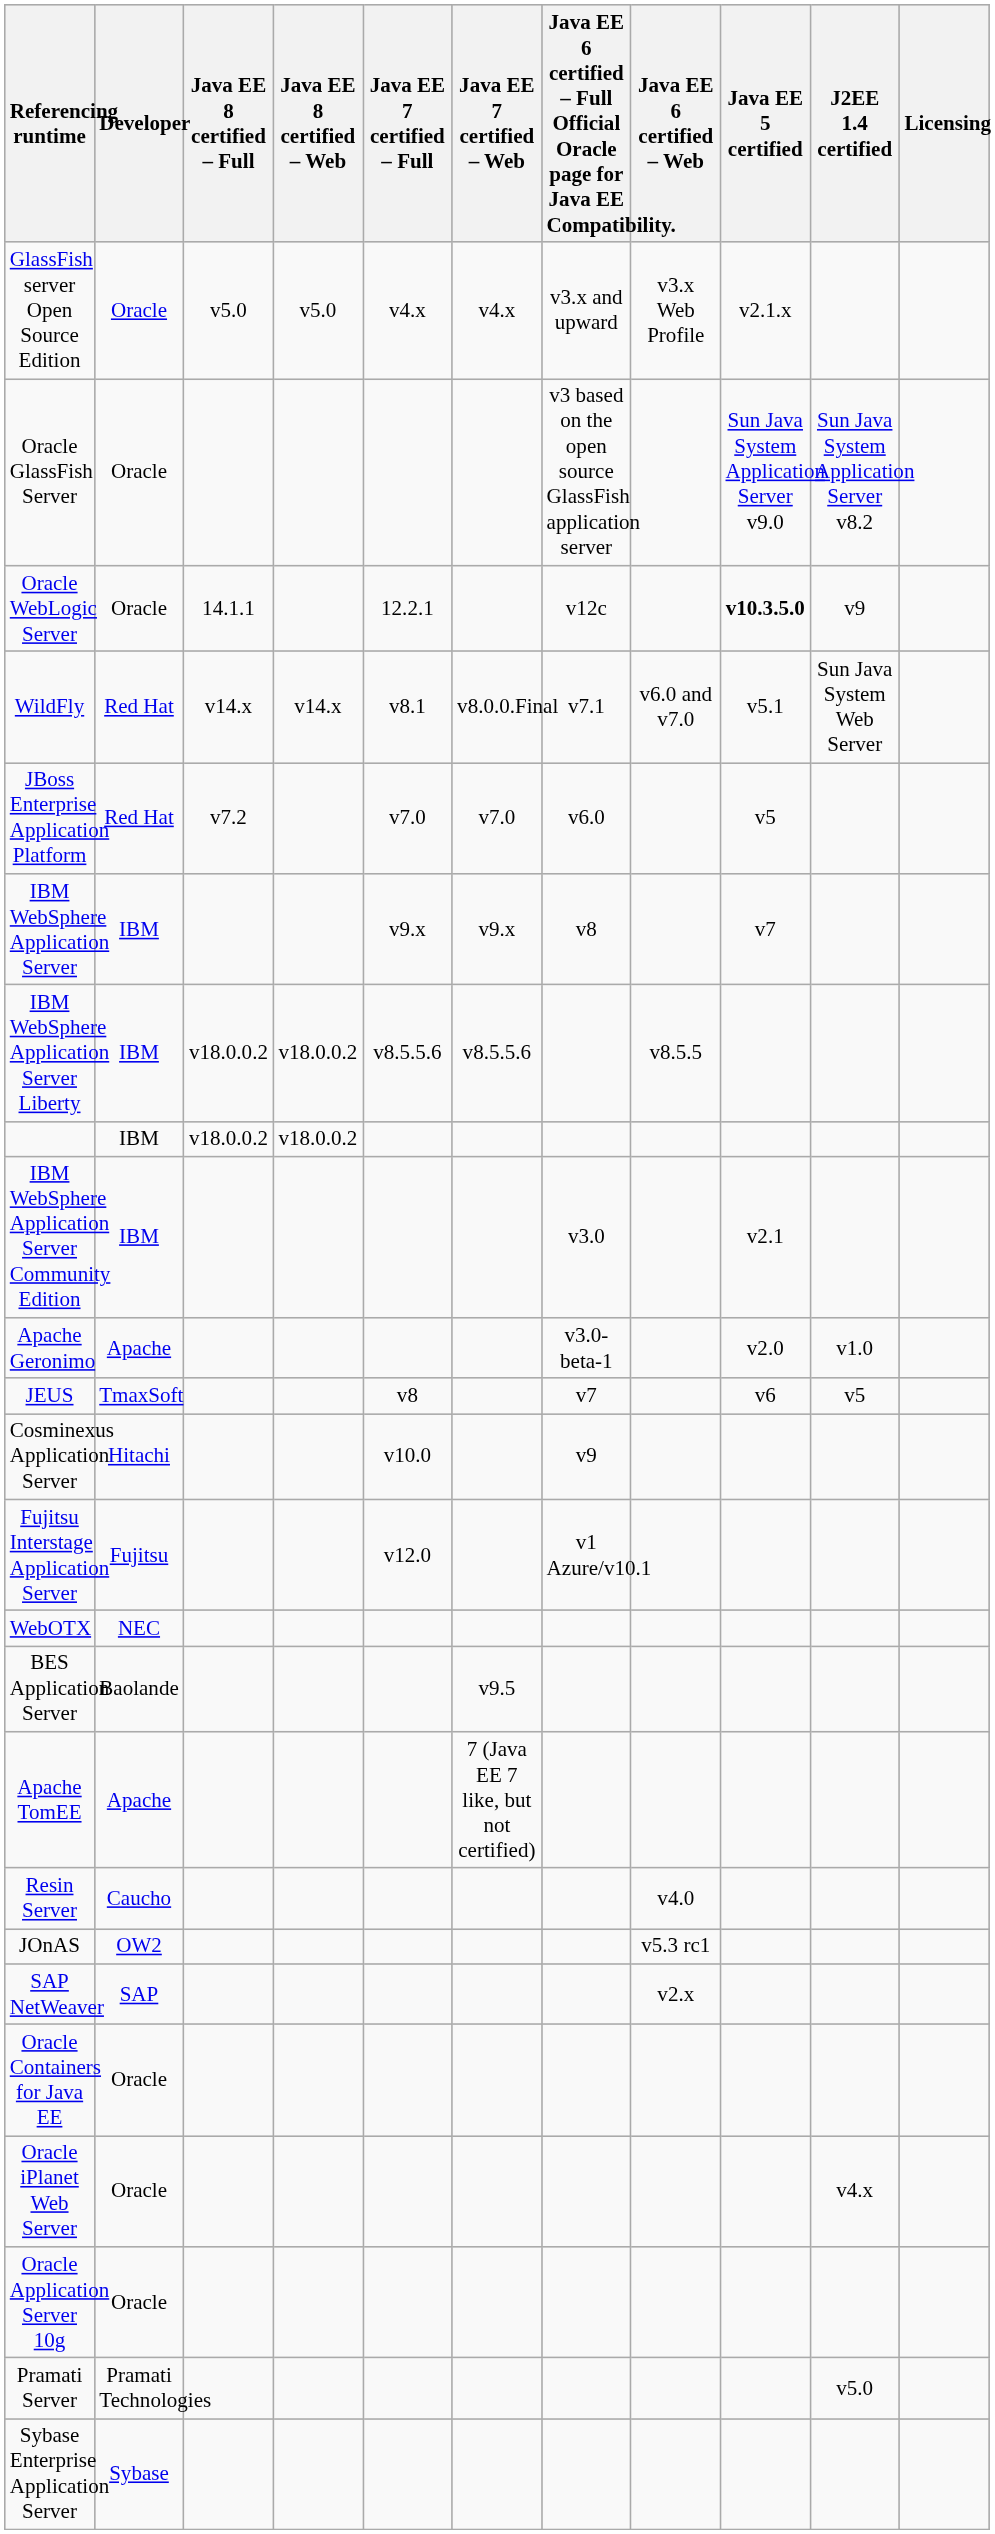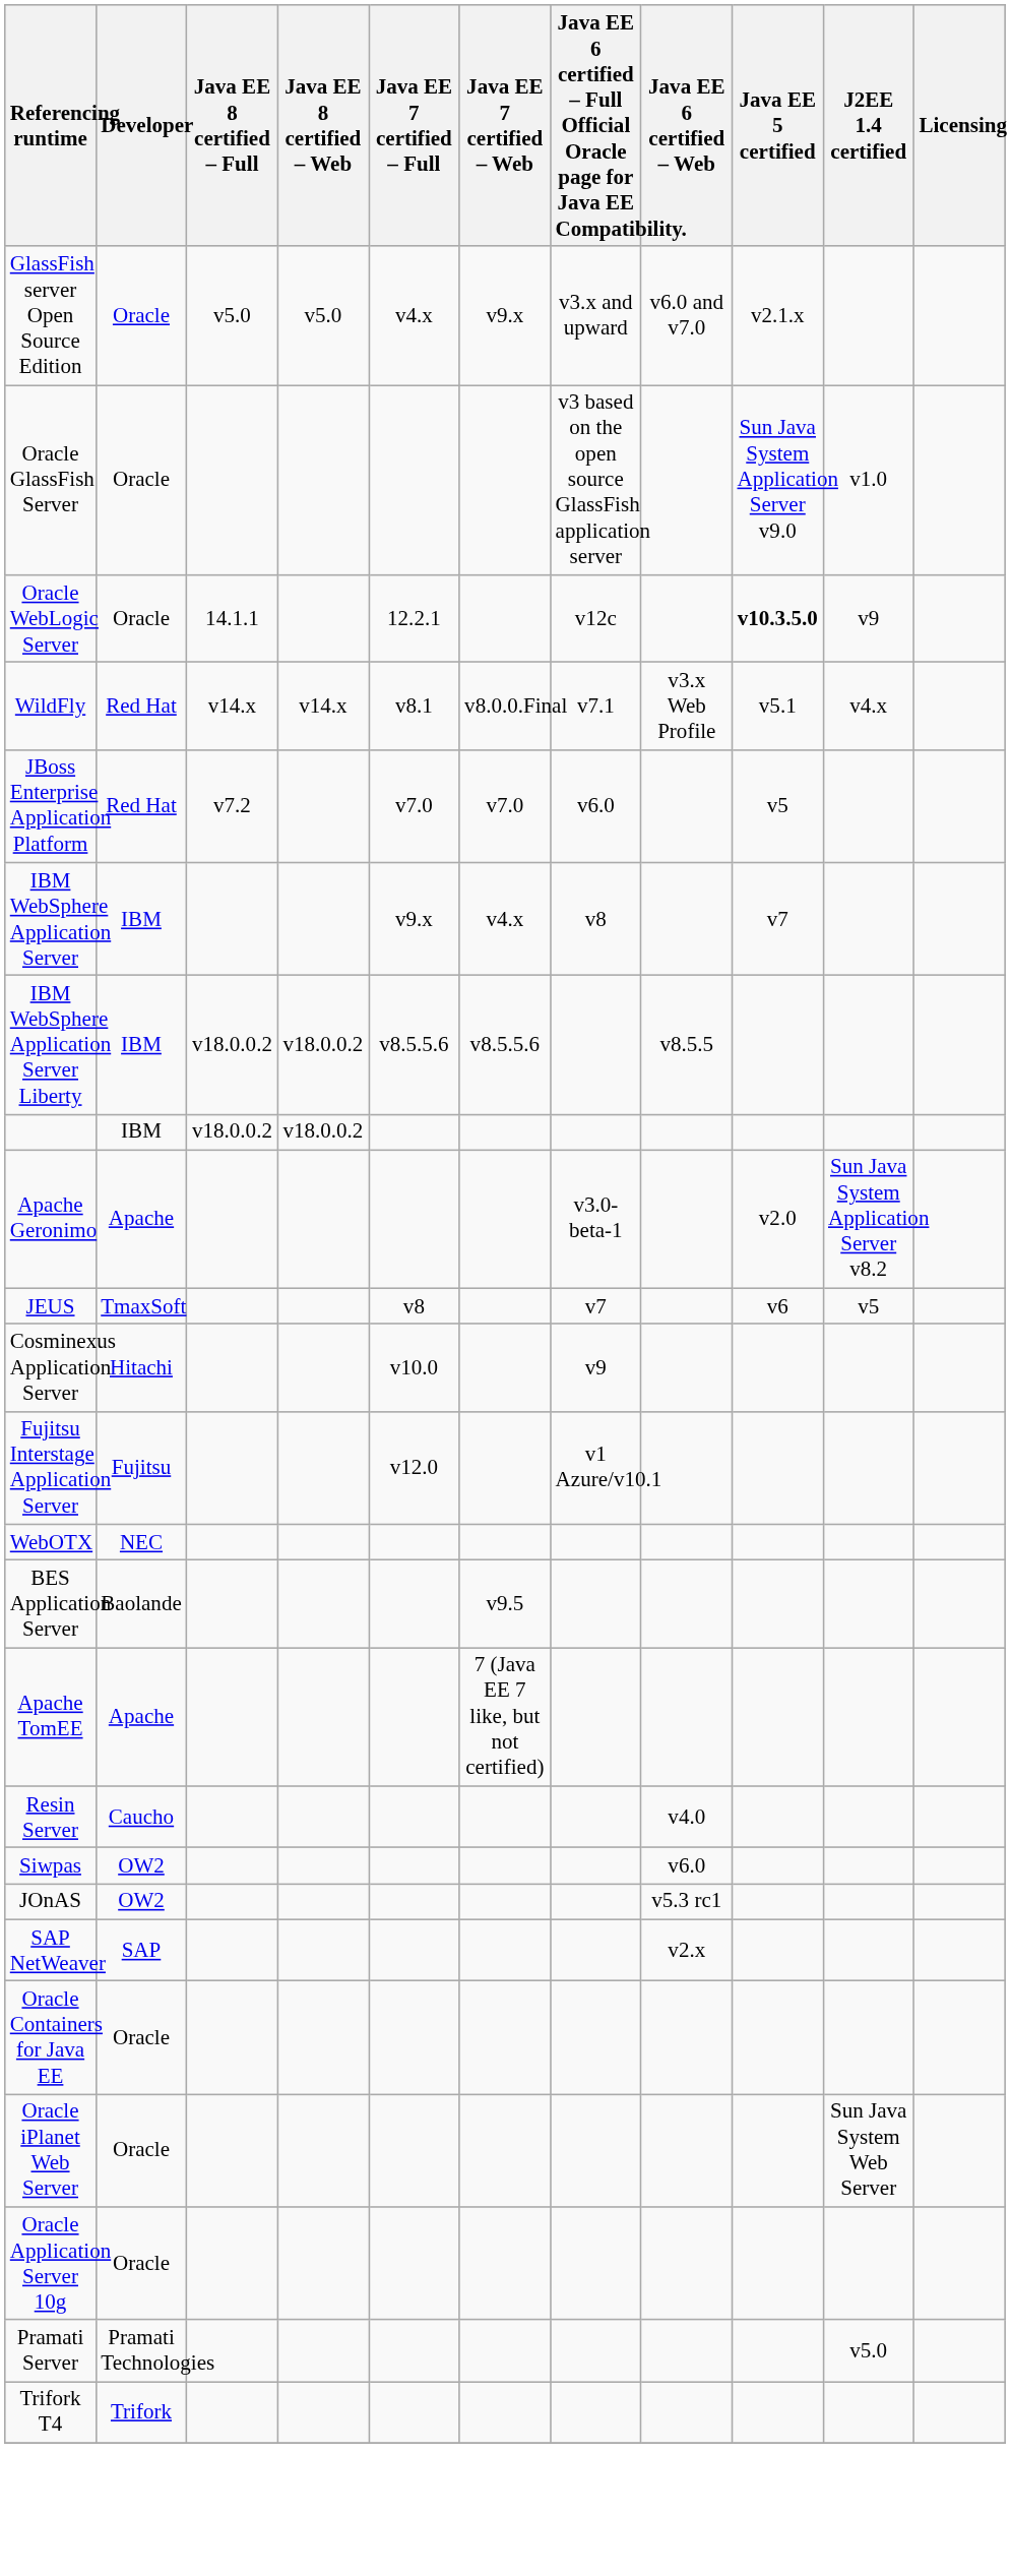 <table class="wikitable sortable" style="width: 100%; text-align: center; font-size: smaller; table-layout: fixed;">
 <tr>
 <th>Referencing runtime</th>
 <th>Developer</th>
 <th>Java EE 8 certified – Full</th>
 <th>Java EE 8 certified – Web</th>
 <th>Java EE 7 certified – Full</th>
 <th>Java EE 7 certified – Web</th>
 <th>Java EE 6 certified – Full<br> Official Oracle page for Java EE Compatibility.</th>
 <th>Java EE 6 certified – Web</th>
 <th>Java EE 5 certified</th>
 <th>J2EE 1.4 certified</th>
 <th>Licensing</th>
 </tr>
 <tr>
 <td><a href='#'>GlassFish</a> server Open Source Edition</td>
 <td><a href='#'>Oracle</a></td>
 <td> v5.0</td>
 <td> v5.0</td>
 <td> v4.x</td>
-<td> v4.x</td>
+<td> v9.x</td>
 <td> v3.x and upward</td>
-<td> v3.x Web Profile</td>
+<td> v6.0 and v7.0</td>
 <td> v2.1.x</td>
 <td></td>
 <td></td>
 </tr>
 <tr>
 <td>Oracle GlassFish Server</td>
 <td>Oracle</td>
 <td></td>
 <td></td>
 <td></td>
 <td></td>
 <td> v3 based on the open source GlassFish application server</td>
 <td></td>
 <td> <a href='#'>Sun Java System Application Server</a> v9.0</td>
-<td> <a href='#'>Sun Java System Application Server</a> v8.2</td>
+<td> v1.0</td>
 <td></td>
 </tr>
 <tr>
 <td><a href='#'>Oracle WebLogic Server</a></td>
 <td>Oracle</td>
 <td> 14.1.1</td>
 <td></td>
 <td> 12.2.1</td>
 <td></td>
 <td> v12c</td>
 <td></td>
 <td><strong> v10.3.5.0</strong></td>
 <td> v9</td>
 <td></td>
 </tr>
 <tr>
 <td><a href='#'>WildFly</a></td>
 <td><a href='#'>Red Hat</a></td>
 <td> v14.x</td>
 <td> v14.x</td>
 <td> v8.1 </td>
 <td> v8.0.0.Final</td>
 <td> v7.1</td>
-<td> v6.0 and v7.0</td>
+<td> v3.x Web Profile</td>
 <td> v5.1</td>
-<td> Sun Java System Web Server</td>
+<td> v4.x</td>
 <td></td>
 </tr>
 <tr>
 <td><a href='#'>JBoss Enterprise Application Platform</a></td>
 <td><a href='#'>Red Hat</a></td>
 <td> v7.2 </td>
 <td></td>
 <td> v7.0</td>
 <td> v7.0</td>
 <td> v6.0</td>
 <td></td>
 <td> v5</td>
 <td></td>
 <td></td>
 </tr>
 <tr>
 <td><a href='#'>IBM WebSphere Application Server</a></td>
 <td><a href='#'>IBM</a></td>
 <td></td>
 <td></td>
 <td> v9.x</td>
-<td> v9.x</td>
+<td> v4.x</td>
 <td> v8</td>
 <td></td>
 <td> v7</td>
 <td></td>
 <td></td>
 </tr>
 <tr>
 <td><a href='#'>IBM WebSphere Application Server Liberty</a></td>
 <td><a href='#'>IBM</a></td>
 <td> v18.0.0.2</td>
 <td> v18.0.0.2</td>
 <td> v8.5.5.6</td>
 <td> v8.5.5.6</td>
 <td></td>
 <td> v8.5.5</td>
 <td></td>
 <td></td>
 <td></td>
 </tr>
 <tr>
 <td></td>
 <td>IBM</td>
 <td> v18.0.0.2</td>
 <td> v18.0.0.2</td>
 <td></td>
 <td></td>
 <td></td>
 <td></td>
 <td></td>
 <td></td>
 <td></td>
 </tr>
 <tr>
-<td><a href='#'>IBM WebSphere Application Server Community Edition</a></td>
-<td><a href='#'>IBM</a></td>
-<td></td>
-<td></td>
-<td></td>
-<td></td>
-<td> v3.0</td>
-<td></td>
-<td> v2.1</td>
-<td></td>
-<td></td>
-</tr>
-<tr>
 <td><a href='#'>Apache Geronimo</a></td>
 <td><a href='#'>Apache</a></td>
 <td></td>
 <td></td>
 <td></td>
 <td></td>
 <td> v3.0-beta-1</td>
 <td></td>
 <td> v2.0</td>
-<td> v1.0</td>
+<td> <a href='#'>Sun Java System Application Server</a> v8.2</td>
 <td></td>
 </tr>
 <tr>
 <td><a href='#'>JEUS</a></td>
 <td><a href='#'>TmaxSoft</a></td>
 <td></td>
 <td></td>
 <td> v8</td>
 <td></td>
 <td> v7</td>
 <td></td>
 <td> v6</td>
 <td> v5</td>
 <td></td>
 </tr>
 <tr>
 <td>Cosminexus Application Server</td>
 <td><a href='#'>Hitachi</a></td>
 <td></td>
 <td></td>
 <td> v10.0</td>
 <td></td>
 <td> v9</td>
 <td></td>
 <td></td>
 <td></td>
 <td></td>
 </tr>
 <tr>
 <td><a href='#'>Fujitsu Interstage Application Server</a></td>
 <td><a href='#'>Fujitsu</a></td>
 <td></td>
 <td></td>
 <td> v12.0</td>
 <td></td>
 <td> v1 Azure/v10.1</td>
 <td></td>
 <td></td>
 <td></td>
 <td></td>
 </tr>
 <tr>
 <td><a href='#'>WebOTX</a></td>
 <td><a href='#'>NEC</a></td>
 <td></td>
 <td></td>
 <td></td>
 <td></td>
 <td></td>
 <td></td>
 <td></td>
 <td></td>
 <td></td>
 </tr>
 <tr>
 <td>BES Application Server</td>
 <td>Baolande</td>
 <td></td>
 <td></td>
 <td></td>
 <td> v9.5</td>
 <td></td>
 <td></td>
 <td></td>
 <td></td>
 </tr>
 <tr>
 <td><a href='#'>Apache TomEE</a></td>
 <td><a href='#'>Apache</a></td>
 <td></td>
 <td></td>
 <td></td>
 <td> 7 (Java EE 7 like, but not certified)</td>
 <td></td>
 <td></td>
 <td></td>
 <td></td>
 <td></td>
 </tr>
 <tr>
 <td><a href='#'>Resin Server</a></td>
 <td><a href='#'>Caucho</a></td>
 <td></td>
 <td></td>
 <td></td>
 <td></td>
 <td></td>
 <td> v4.0</td>
 <td></td>
 <td></td>
 <td></td>
 </tr>
 <tr>
+<td><a href='#'>Siwpas</a></td>
+<td><a href='#'>OW2</a></td>
+<td></td>
+<td></td>
+<td></td>
+<td></td>
+<td></td>
+<td> v6.0</td>
+<td></td>
+<td></td>
+<td></td>
+</tr>
+<tr>
 <td>JOnAS</td>
 <td><a href='#'>OW2</a></td>
 <td></td>
 <td></td>
 <td></td>
 <td></td>
 <td></td>
 <td> v5.3 rc1</td>
 <td></td>
 <td></td>
 <td></td>
 </tr>
 <tr>
 <td><a href='#'>SAP NetWeaver</a></td>
 <td><a href='#'>SAP</a></td>
 <td></td>
 <td></td>
 <td></td>
 <td></td>
 <td></td>
 <td> v2.x</td>
 <td></td>
 <td></td>
 <td></td>
 </tr>
 <tr>
 <td><a href='#'>Oracle Containers for Java EE</a></td>
 <td>Oracle</td>
 <td></td>
 <td></td>
 <td></td>
 <td></td>
 <td></td>
 <td></td>
 <td></td>
 <td></td>
 <td></td>
 </tr>
 <tr>
 <td><a href='#'>Oracle iPlanet Web Server</a></td>
 <td>Oracle</td>
 <td></td>
 <td></td>
 <td></td>
 <td></td>
 <td></td>
 <td></td>
 <td></td>
-<td> v4.x</td>
+<td> Sun Java System Web Server</td>
 <td></td>
 </tr>
 <tr>
 <td><a href='#'>Oracle Application Server 10g</a></td>
 <td>Oracle</td>
 <td></td>
 <td></td>
 <td></td>
 <td></td>
 <td></td>
 <td></td>
 <td></td>
 <td></td>
 <td></td>
 </tr>
 <tr>
 <td>Pramati Server</td>
 <td>Pramati Technologies</td>
 <td></td>
 <td></td>
 <td></td>
 <td></td>
 <td></td>
 <td></td>
 <td></td>
 <td> v5.0</td>
 <td></td>
 </tr>
 <tr>
-<td>Sybase Enterprise Application Server</td>
-<td><a href='#'>Sybase</a></td>
+<td>Trifork T4</td>
+<td><a href='#'>Trifork</a></td>
 <td></td>
 <td></td>
 <td></td>
 <td></td>
 <td></td>
 <td></td>
 <td></td>
 <td></td>
 <td></td>
 </tr>
 <tr>
 </tr>
 </table>
